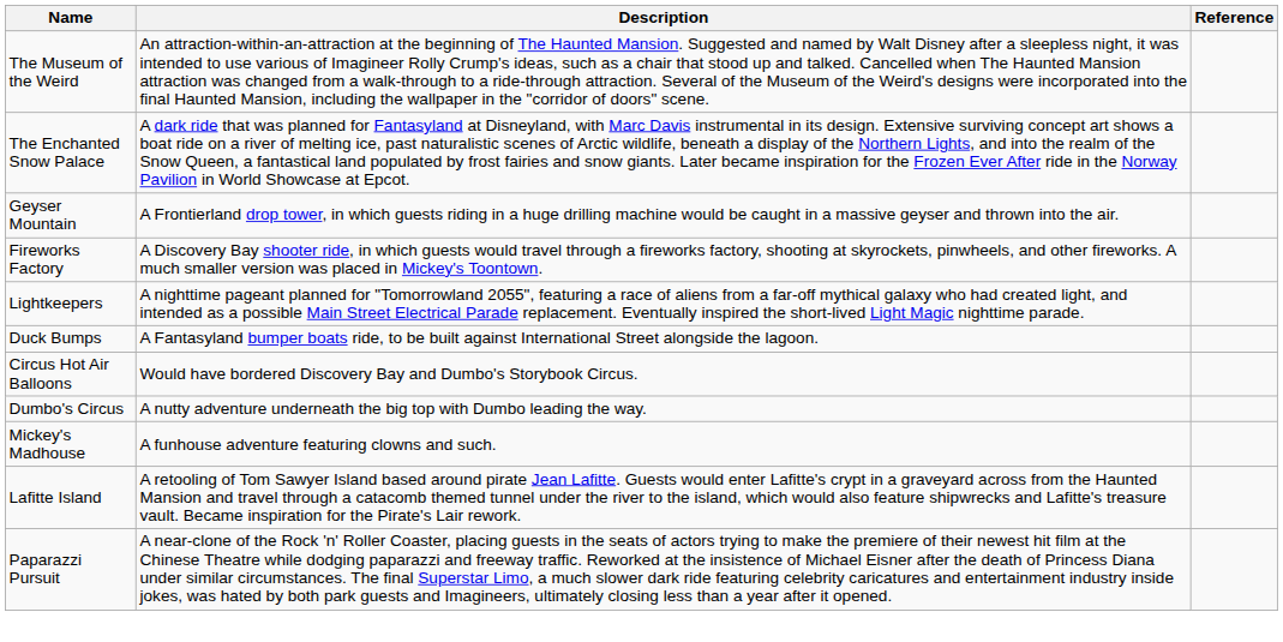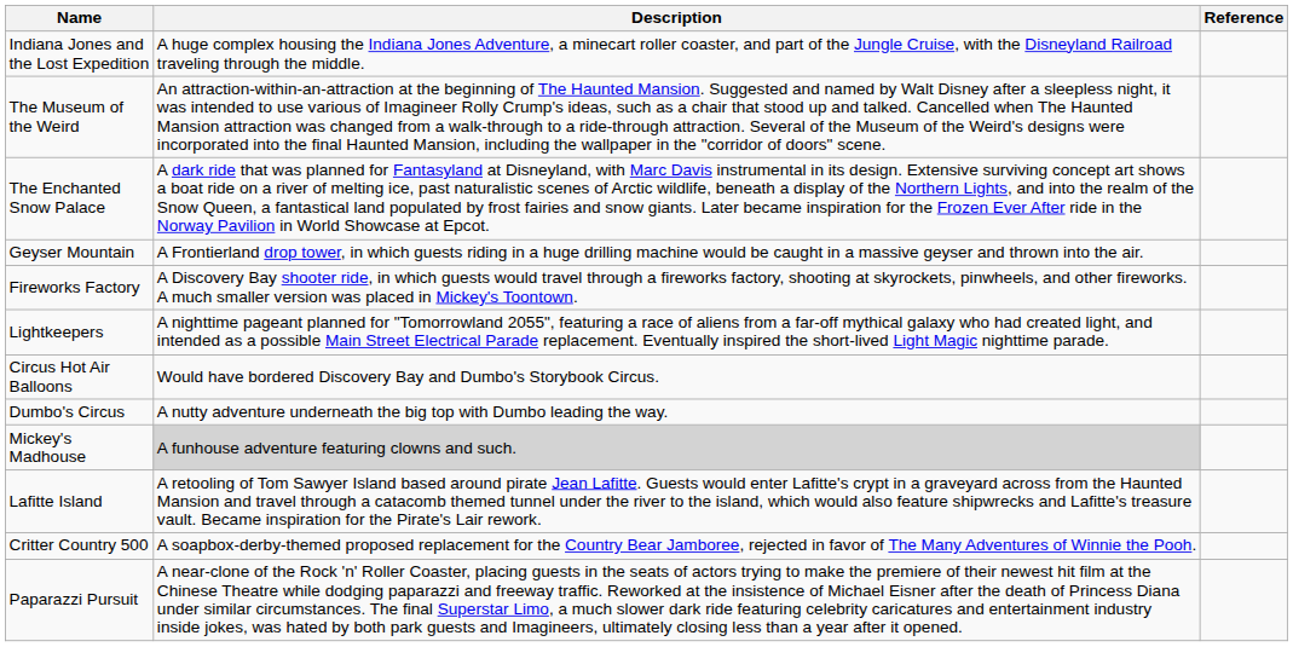 <table class="wikitable">
 <tr>
 <th>Name</th>
 <th>Description</th>
 <th>Reference</th>
+</tr>
+<tr>
+<td>Indiana Jones and the Lost Expedition</td>
+<td>A huge complex housing the <a href='#'>Indiana Jones Adventure</a>, a minecart roller coaster, and part of the <a href='#'>Jungle Cruise</a>, with the <a href='#'>Disneyland Railroad</a> traveling through the middle.</td>
+<td></td>
 </tr>
 <tr>
 <td>The Museum of the Weird</td>
 <td>An attraction-within-an-attraction at the beginning of <a href='#'>The Haunted Mansion</a>. Suggested and named by Walt Disney after a sleepless night, it was intended to use various of Imagineer Rolly Crump's ideas, such as a chair that stood up and talked. Cancelled when The Haunted Mansion attraction was changed from a walk-through to a ride-through attraction. Several of the Museum of the Weird's designs were incorporated into the final Haunted Mansion, including the wallpaper in the "corridor of doors" scene.</td>
 <td></td>
 </tr>
 <tr>
 <td>The Enchanted Snow Palace</td>
 <td>A <a href='#'>dark ride</a> that was planned for <a href='#'>Fantasyland</a> at Disneyland, with <a href='#'>Marc Davis</a> instrumental in its design. Extensive surviving concept art shows a boat ride on a river of melting ice, past naturalistic scenes of Arctic wildlife, beneath a display of the <a href='#'>Northern Lights</a>, and into the realm of the Snow Queen, a fantastical land populated by frost fairies and snow giants. Later became inspiration for the <a href='#'>Frozen Ever After</a> ride in the <a href='#'>Norway Pavilion</a> in World Showcase at Epcot.</td>
 <td></td>
 </tr>
 <tr>
 <td>Geyser Mountain</td>
 <td>A Frontierland <a href='#'>drop tower</a>, in which guests riding in a huge drilling machine would be caught in a massive geyser and thrown into the air.</td>
 <td></td>
 </tr>
 <tr>
 <td>Fireworks Factory</td>
 <td>A Discovery Bay <a href='#'>shooter ride</a>, in which guests would travel through a fireworks factory, shooting at skyrockets, pinwheels, and other fireworks. A much smaller version was placed in <a href='#'>Mickey's Toontown</a>.</td>
 <td></td>
 </tr>
 <tr>
 <td>Lightkeepers</td>
 <td>A nighttime pageant planned for "Tomorrowland 2055", featuring a race of aliens from a far-off mythical galaxy who had created light, and intended as a possible <a href='#'>Main Street Electrical Parade</a> replacement. Eventually inspired the short-lived <a href='#'>Light Magic</a> nighttime parade.</td>
 <td></td>
 </tr>
 <tr>
-<td>Duck Bumps</td>
-<td>A Fantasyland <a href='#'>bumper boats</a> ride, to be built against International Street alongside the lagoon.</td>
-<td></td>
-</tr>
-<tr>
 <td>Circus Hot Air Balloons</td>
 <td>Would have bordered Discovery Bay and Dumbo's Storybook Circus.</td>
 <td></td>
 </tr>
 <tr>
 <td>Dumbo's Circus</td>
 <td>A nutty adventure underneath the big top with Dumbo leading the way.</td>
 <td></td>
 </tr>
 <tr>
 <td>Mickey's Madhouse</td>
-<td>A funhouse adventure featuring clowns and such.</td>
+<td style="background: lightgrey;">A funhouse adventure featuring clowns and such.</td>
 <td></td>
 </tr>
 <tr>
 <td>Lafitte Island</td>
 <td>A retooling of Tom Sawyer Island based around pirate <a href='#'>Jean Lafitte</a>. Guests would enter Lafitte's crypt in a graveyard across from the Haunted Mansion and travel through a catacomb themed tunnel under the river to the island, which would also feature shipwrecks and Lafitte's treasure vault. Became inspiration for the Pirate's Lair rework.</td>
 <td></td>
 </tr>
 <tr>
+<td>Critter Country 500</td>
+<td>A soapbox-derby-themed proposed replacement for the <a href='#'>Country Bear Jamboree</a>, rejected in favor of <a href='#'>The Many Adventures of Winnie the Pooh</a>.</td>
+<td></td>
+</tr>
+<tr>
 <td>Paparazzi Pursuit</td>
 <td>A near-clone of the Rock 'n' Roller Coaster, placing guests in the seats of actors trying to make the premiere of their newest hit film at the Chinese Theatre while dodging paparazzi and freeway traffic. Reworked at the insistence of Michael Eisner after the death of Princess Diana under similar circumstances. The final <a href='#'>Superstar Limo</a>, a much slower dark ride featuring celebrity caricatures and entertainment industry inside jokes, was hated by both park guests and Imagineers, ultimately closing less than a year after it opened.</td>
 </tr>
 </table>
